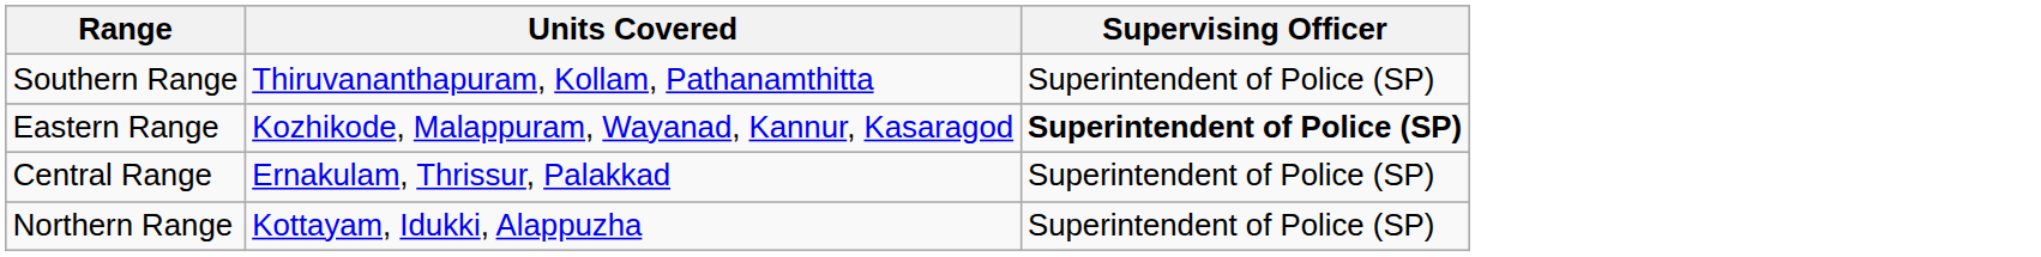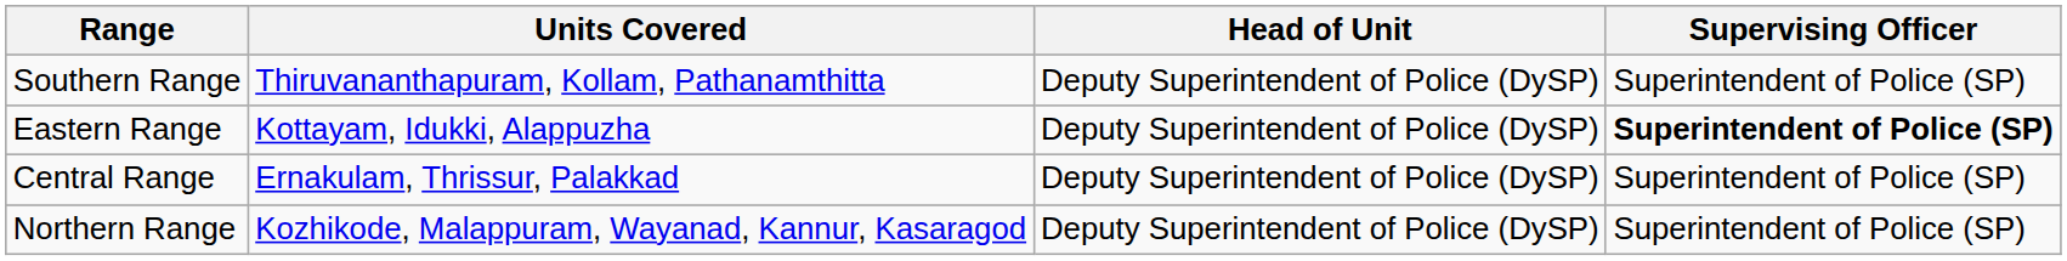 <table class="wikitable">
 <tr>
 <th>Range</th>
 <th>Units Covered</th>
+<th>Head of Unit</th>
 <th>Supervising Officer</th>
 </tr>
 <tr>
 <td>Southern Range<br></td>
 <td><a href='#'>Thiruvananthapuram</a>, <a href='#'>Kollam</a>, <a href='#'>Pathanamthitta</a></td>
+<td>Deputy Superintendent of Police (DySP)</td>
 <td>Superintendent of Police (SP)</td>
 </tr>
 <tr>
 <td>Eastern Range<br></td>
-<td><a href='#'>Kozhikode</a>, <a href='#'>Malappuram</a>, <a href='#'>Wayanad</a>, <a href='#'>Kannur</a>, <a href='#'>Kasaragod</a></td>
+<td><a href='#'>Kottayam</a>, <a href='#'>Idukki</a>, <a href='#'>Alappuzha</a></td>
+<td>Deputy Superintendent of Police (DySP)</td>
 <td><strong>Superintendent of Police (SP)</strong></td>
 </tr>
 <tr>
 <td>Central Range<br></td>
 <td><a href='#'>Ernakulam</a>, <a href='#'>Thrissur</a>, <a href='#'>Palakkad</a></td>
+<td>Deputy Superintendent of Police (DySP)</td>
 <td>Superintendent of Police (SP)</td>
 </tr>
 <tr>
 <td>Northern Range<br></td>
-<td><a href='#'>Kottayam</a>, <a href='#'>Idukki</a>, <a href='#'>Alappuzha</a></td>
+<td><a href='#'>Kozhikode</a>, <a href='#'>Malappuram</a>, <a href='#'>Wayanad</a>, <a href='#'>Kannur</a>, <a href='#'>Kasaragod</a></td>
+<td>Deputy Superintendent of Police (DySP)</td>
 <td>Superintendent of Police (SP)</td>
 </tr>
 </table>
